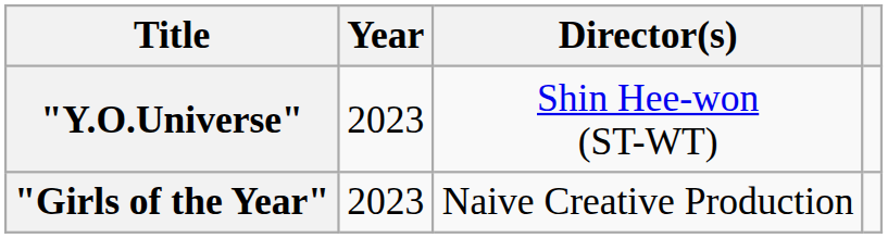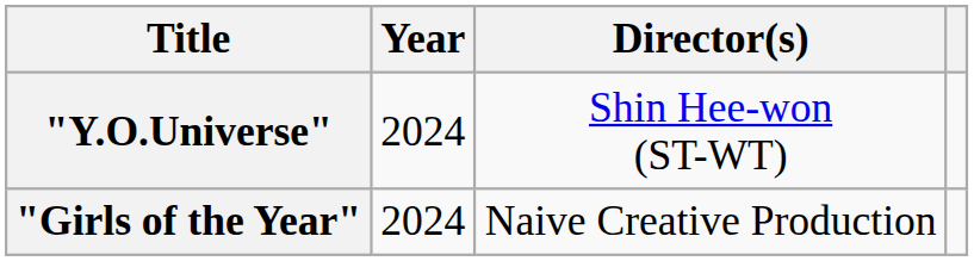 <table class="wikitable plainrowheaders" style="text-align:center">
 <tr>
 <th scope="col">Title</th>
 <th scope="col">Year</th>
 <th scope="col">Director(s)</th>
 <th scope="col"></th>
 </tr>
 <tr>
 <th scope="row">"Y.O.Universe"</th>
-<td>2023</td>
+<td>2024</td>
 <td><a href='#'>Shin Hee-won</a><br>(ST-WT)</td>
 <td></td>
 </tr>
 <tr>
 <th scope="row">"Girls of the Year"</th>
-<td>2023</td>
+<td>2024</td>
 <td>Naive Creative Production</td>
 <td></td>
 </tr>
 </table>
